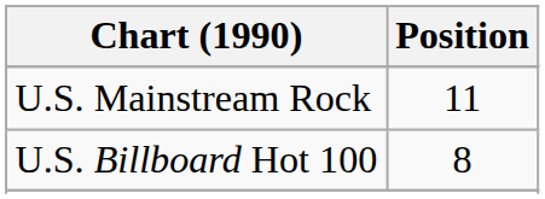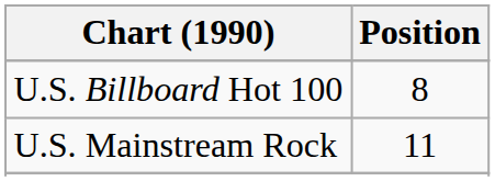 <table class="wikitable sortable">
 <tr>
 <th align="left">Chart (1990)</th>
 <th align="center">Position</th>
 </tr>
 <tr>
 </tr>
 <tr>
+<td align="left">U.S. <em>Billboard</em> Hot 100</td>
+<td align="center">8</td>
+</tr>
+<tr>
 <td align="left">U.S. Mainstream Rock</td>
 <td align="center">11</td>
-</tr>
-<tr>
-<td align="left">U.S. <em>Billboard</em> Hot 100</td>
-<td align="center">8</td>
 </tr>
 <tr>
 </tr>
 <tr>
 </tr>
 </table>
